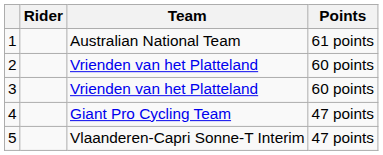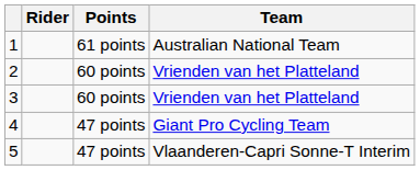 <table class="wikitable">
 <tr>
 <th></th>
 <th>Rider</th>
+<th>Points</th>
 <th>Team</th>
-<th>Points</th>
 </tr>
 <tr>
 <td>1</td>
 <td></td>
+<td align="right">61 points</td>
 <td>Australian National Team</td>
-<td align="right">61 points</td>
 </tr>
 <tr>
 <td>2</td>
 <td></td>
+<td align="right">60 points</td>
 <td><a href='#'>Vrienden van het Platteland</a></td>
-<td align="right">60 points</td>
 </tr>
 <tr>
 <td>3</td>
 <td></td>
+<td align="right">60 points</td>
 <td><a href='#'>Vrienden van het Platteland</a></td>
-<td align="right">60 points</td>
 </tr>
 <tr>
 <td>4</td>
 <td></td>
+<td align="right">47 points</td>
 <td><a href='#'>Giant Pro Cycling Team</a></td>
-<td align="right">47 points</td>
 </tr>
 <tr>
 <td>5</td>
 <td></td>
+<td align="right">47 points</td>
 <td>Vlaanderen-Capri Sonne-T Interim</td>
-<td align="right">47 points</td>
 </tr>
 </table>
